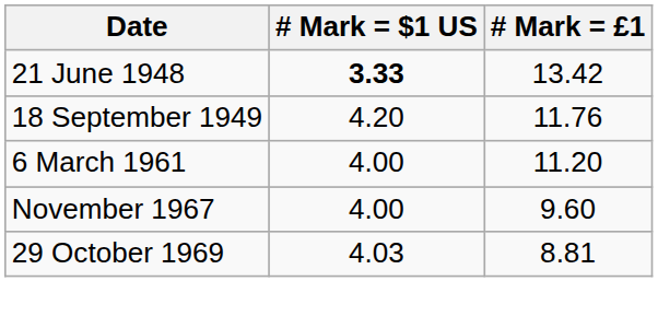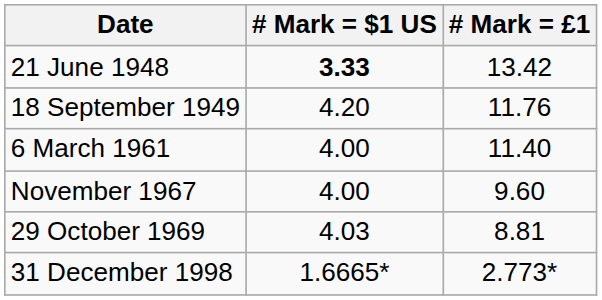 <table class="wikitable">
 <tr>
 <th>Date</th>
 <th align=center># Mark = $1 US</th>
 <th align=center># Mark = £1</th>
 </tr>
 <tr>
 <td>21 June 1948</td>
 <td align=center><strong>3.33</strong></td>
 <td align=center>13.42</td>
 </tr>
 <tr>
 <td>18 September 1949</td>
 <td align=center>4.20</td>
 <td align=center>11.76</td>
 </tr>
 <tr>
 <td>6 March 1961</td>
 <td align=center>4.00</td>
-<td align=center>11.20</td>
+<td align=center>11.40</td>
 </tr>
 <tr>
 <td>November 1967</td>
 <td align=center>4.00</td>
 <td align=center>9.60</td>
 </tr>
 <tr>
 <td>29 October 1969</td>
 <td align=center>4.03</td>
 <td align=center>8.81</td>
 </tr>
+<tr>
+<td>31 December 1998</td>
+<td align=center>1.6665*</td>
+<td align=center>2.773*</td>
+</tr>
 </table>
